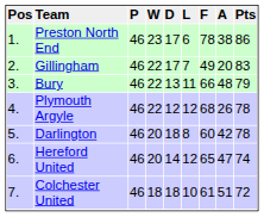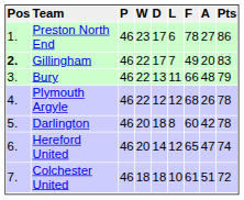 <table align="right" style="border: 1px solid #000000; background-color: #ffffff" cellspacing="1" cellpadding="1" width="300">
 <tr align="left" bgcolor="#efefef">
 <th>Pos</th>
 <th>Team</th>
 <th>P</th>
 <th>W</th>
 <th>D</th>
 <th>L</th>
 <th>F</th>
 <th>A</th>
 <th>Pts</th>
 </tr>
 <tr bgcolor="#ccffcc">
 <td>1.</td>
 <td><a href='#'>Preston North End</a></td>
 <td>46</td>
 <td>23</td>
 <td>17</td>
 <td>6</td>
 <td>78</td>
-<td>38</td>
+<td>27</td>
 <td>86</td>
 </tr>
 <tr bgcolor="#ccffcc">
-<td>2.</td>
+<td><strong>2.</strong></td>
 <td><a href='#'>Gillingham</a></td>
 <td>46</td>
 <td>22</td>
 <td>17</td>
 <td>7</td>
 <td>49</td>
 <td>20</td>
 <td>83</td>
 </tr>
 <tr bgcolor="#ccffcc">
 <td>3.</td>
 <td><a href='#'>Bury</a></td>
 <td>46</td>
 <td>22</td>
 <td>13</td>
 <td>11</td>
 <td>66</td>
 <td>48</td>
 <td>79</td>
 </tr>
 <tr bgcolor="#ccccff">
 <td>4.</td>
 <td><a href='#'>Plymouth Argyle</a></td>
 <td>46</td>
 <td>22</td>
 <td>12</td>
 <td>12</td>
 <td>68</td>
 <td>26</td>
 <td>78</td>
 </tr>
 <tr bgcolor="#ccccff">
 <td>5.</td>
 <td><a href='#'>Darlington</a></td>
 <td>46</td>
 <td>20</td>
 <td>18</td>
 <td>8</td>
 <td>60</td>
 <td>42</td>
 <td>78</td>
 </tr>
 <tr bgcolor="#ccccff">
 <td>6.</td>
 <td><a href='#'>Hereford United</a></td>
 <td>46</td>
 <td>20</td>
 <td>14</td>
 <td>12</td>
 <td>65</td>
 <td>47</td>
 <td>74</td>
 </tr>
 <tr bgcolor="#ccccff">
 <td>7.</td>
 <td><a href='#'>Colchester United</a></td>
 <td>46</td>
 <td>18</td>
 <td>18</td>
 <td>10</td>
 <td>61</td>
 <td>51</td>
 <td>72</td>
 </tr>
 <tr>
 </tr>
 </table>
